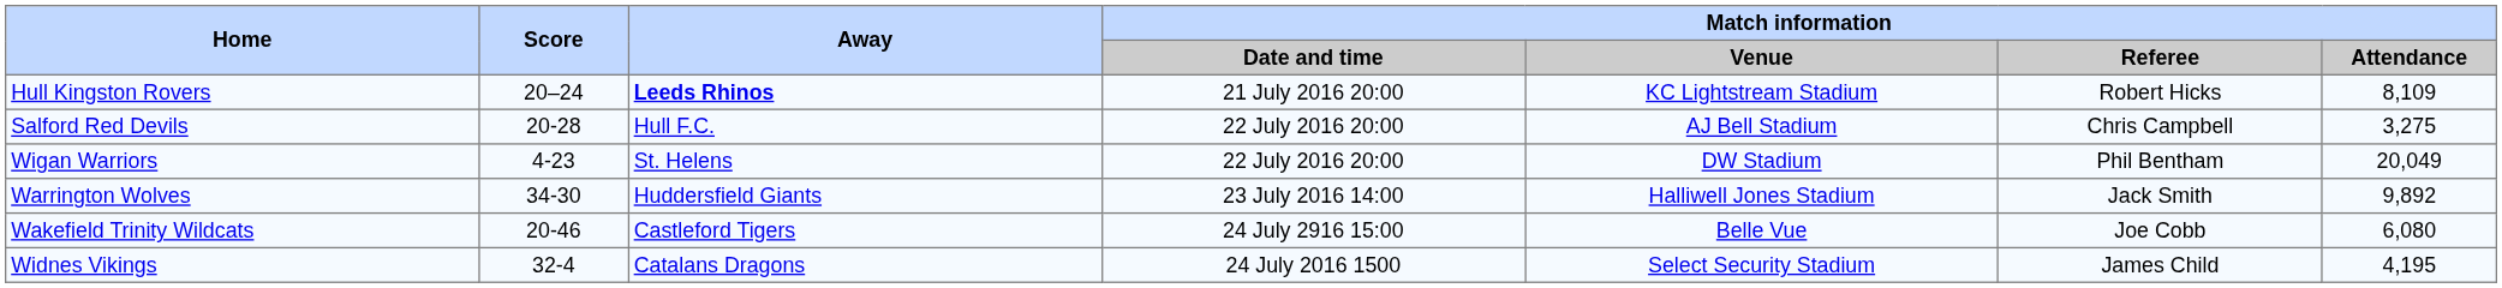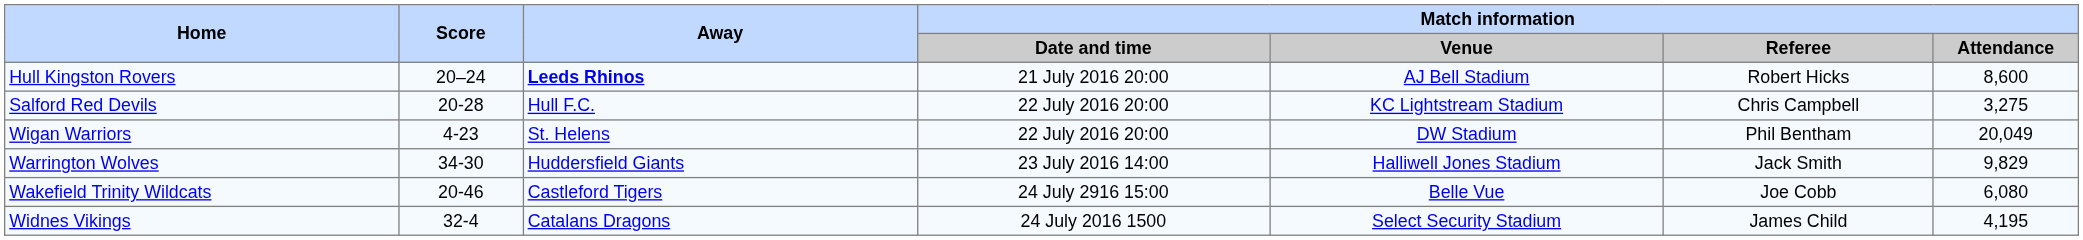 <table border=1 style="border-collapse:collapse; font-size:85%; text-align:center;" cellpadding=3 cellspacing=0 width=100%>
 <tr bgcolor=#C1D8FF>
 <th rowspan=2 width=19%>Home</th>
 <th rowspan=2 width=6%>Score</th>
 <th rowspan=2 width=19%>Away</th>
 <th colspan=6>Match information</th>
 </tr>
 <tr bgcolor=#CCCCCC>
 <th width=17%>Date and time</th>
 <th width=19%>Venue</th>
 <th width=13%>Referee</th>
 <th width=7%>Attendance</th>
 </tr>
 <tr bgcolor=#F5FAFF>
 <td align=left> <a href='#'>Hull Kingston Rovers</a></td>
 <td>20–24</td>
 <td align=left><strong> <a href='#'>Leeds Rhinos</a></strong></td>
 <td>21 July 2016 20:00</td>
-<td><a href='#'>KC Lightstream Stadium</a></td>
+<td><a href='#'>AJ Bell Stadium</a></td>
 <td>Robert Hicks</td>
-<td>8,109</td>
+<td>8,600</td>
 </tr>
 <tr bgcolor=#F5FAFF>
 <td align=left> <a href='#'>Salford Red Devils</a></td>
 <td>20-28</td>
 <td align=left> <a href='#'>Hull F.C.</a></td>
 <td>22 July 2016 20:00</td>
-<td><a href='#'>AJ Bell Stadium</a></td>
+<td><a href='#'>KC Lightstream Stadium</a></td>
 <td>Chris Campbell</td>
 <td>3,275</td>
 </tr>
 <tr bgcolor=#F5FAFF>
 <td align=left> <a href='#'>Wigan Warriors</a></td>
 <td>4-23</td>
 <td align=left> <a href='#'>St. Helens</a></td>
 <td>22 July 2016 20:00</td>
 <td><a href='#'>DW Stadium</a></td>
 <td>Phil Bentham</td>
 <td>20,049</td>
 </tr>
 <tr bgcolor=#F5FAFF>
 <td align=left> <a href='#'>Warrington Wolves</a></td>
 <td>34-30</td>
 <td align=left> <a href='#'>Huddersfield Giants</a></td>
 <td>23 July 2016 14:00</td>
 <td><a href='#'>Halliwell Jones Stadium</a></td>
 <td>Jack Smith</td>
-<td>9,892</td>
+<td>9,829</td>
 </tr>
 <tr bgcolor=#F5FAFF>
 <td align=left> <a href='#'>Wakefield Trinity Wildcats</a></td>
 <td>20-46</td>
 <td align=left> <a href='#'>Castleford Tigers</a></td>
 <td>24 July 2916 15:00</td>
 <td><a href='#'>Belle Vue</a></td>
 <td>Joe Cobb</td>
 <td>6,080</td>
 </tr>
 <tr bgcolor=#F5FAFF>
 <td align=left> <a href='#'>Widnes Vikings</a></td>
 <td>32-4</td>
 <td align=left> <a href='#'>Catalans Dragons</a></td>
 <td>24 July 2016 1500</td>
 <td><a href='#'>Select Security Stadium</a></td>
 <td>James Child</td>
 <td>4,195</td>
 </tr>
 </table>
